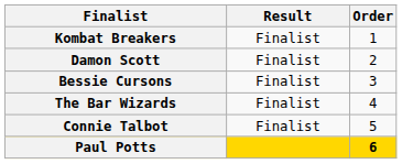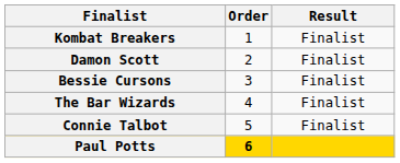 <table class="wikitable sortable plainrowheaders" style="text-align:center; width:30%;">
 <tr>
 <th class="unsortable">Finalist</th>
+<th data-sort-type="number" style="width:1em;">Order</th>
 <th data-sort-type="number" style="width 7em;">Result</th>
-<th data-sort-type="number" style="width:1em;">Order</th>
 </tr>
 <tr>
 <th scope="row">Kombat Breakers</th>
+<td>1</td>
 <td>Finalist</td>
-<td>1</td>
 </tr>
 <tr>
 <th scope="row">Damon Scott</th>
+<td>2</td>
 <td>Finalist</td>
-<td>2</td>
 </tr>
 <tr>
 <th scope="row">Bessie Cursons</th>
+<td>3</td>
 <td>Finalist</td>
-<td>3</td>
 </tr>
 <tr>
 <th scope="row">The Bar Wizards</th>
+<td>4</td>
 <td>Finalist</td>
-<td>4</td>
 </tr>
 <tr>
 <th scope="row">Connie Talbot</th>
+<td>5</td>
 <td>Finalist</td>
-<td>5</td>
 </tr>
 <tr bgcolor=gold>
 <th scope="row"><strong>Paul Potts</strong></th>
+<td><strong>6</strong></td>
 <td><strong></strong></td>
-<td><strong>6</strong></td>
 </tr>
 </table>
